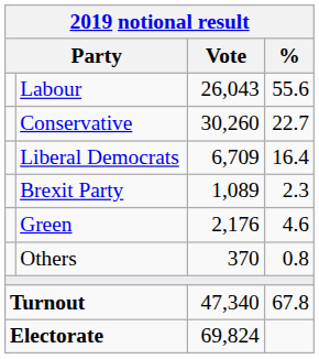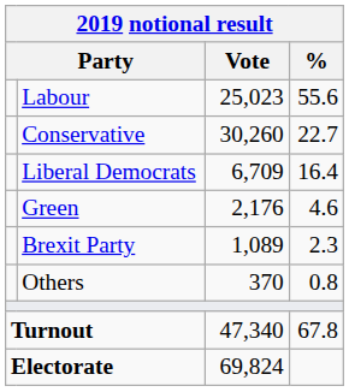 <table class="wikitable">
 <tr>
 <th colspan="4"><a href='#'>2019</a> <a href='#'>notional result</a></th>
 </tr>
 <tr>
 <th bgcolor="#DDDDFF" width="130px" colspan="2">Party</th>
 <th bgcolor="#DDDDFF" width="50px">Vote</th>
 <th bgcolor="#DDDDFF" width="30px">%</th>
 </tr>
 <tr>
 <td></td>
 <td><a href='#'>Labour</a></td>
-<td align=right>26,043</td>
+<td align=right>25,023</td>
 <td align=right>55.6</td>
 </tr>
 <tr>
 <td></td>
 <td><a href='#'>Conservative</a></td>
 <td align=right>30,260</td>
 <td align=right>22.7</td>
 </tr>
 <tr>
 <td></td>
 <td><a href='#'>Liberal Democrats</a></td>
 <td align=right>6,709</td>
 <td align=right>16.4</td>
 </tr>
 <tr>
 <td></td>
+<td><a href='#'>Green</a></td>
+<td align=right>2,176</td>
+<td align=right>4.6</td>
+</tr>
+<tr>
+<td></td>
 <td><a href='#'>Brexit Party</a></td>
 <td align=right>1,089</td>
 <td align=right>2.3</td>
-</tr>
-<tr>
-<td></td>
-<td><a href='#'>Green</a></td>
-<td align=right>2,176</td>
-<td align=right>4.6</td>
 </tr>
 <tr>
 <td></td>
 <td>Others</td>
 <td align=right>370</td>
 <td align=right>0.8</td>
 </tr>
 <tr>
 <td colspan="4" bgcolor="#EAECF0"></td>
 </tr>
 <tr>
 <td colspan="2"><strong>Turnout</strong></td>
 <td align=right>47,340</td>
 <td align=right>67.8</td>
 </tr>
 <tr>
 <td colspan="2"><strong>Electorate</strong></td>
 <td align=right>69,824</td>
 </tr>
 </table>
